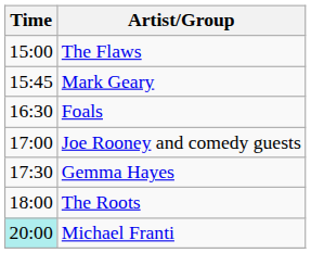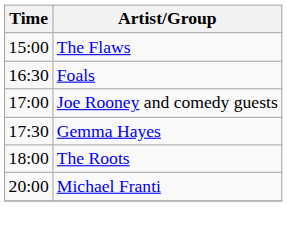 <table class="wikitable" style="float:left; margin-right:1em">
 <tr>
 <th>Time</th>
 <th>Artist/Group</th>
 </tr>
 <tr>
 <td>15:00</td>
 <td><a href='#'>The Flaws</a></td>
-</tr>
-<tr>
-<td>15:45</td>
-<td><a href='#'>Mark Geary</a></td>
 </tr>
 <tr>
 <td>16:30</td>
 <td><a href='#'>Foals</a></td>
 </tr>
 <tr>
 <td>17:00</td>
 <td><a href='#'>Joe Rooney</a> and comedy guests</td>
 </tr>
 <tr>
 <td>17:30</td>
 <td><a href='#'>Gemma Hayes</a></td>
 </tr>
 <tr>
 <td>18:00</td>
 <td><a href='#'>The Roots</a></td>
 </tr>
 <tr>
-<td style="background: paleturquoise;">20:00</td>
+<td>20:00</td>
 <td><a href='#'>Michael Franti</a></td>
 </tr>
 <tr>
 </tr>
 </table>
